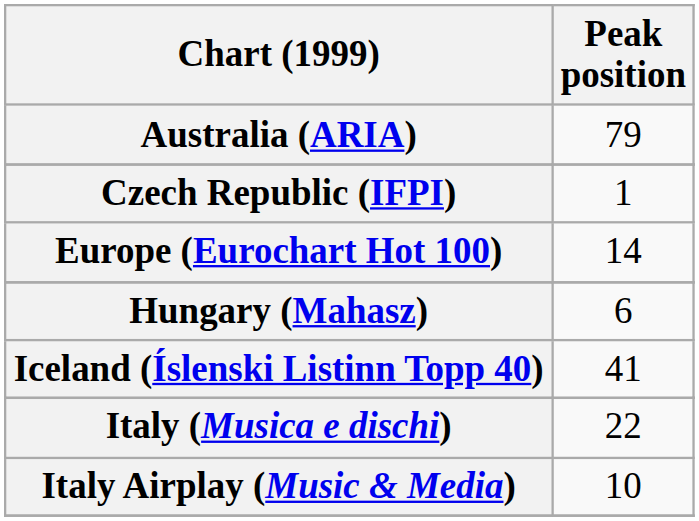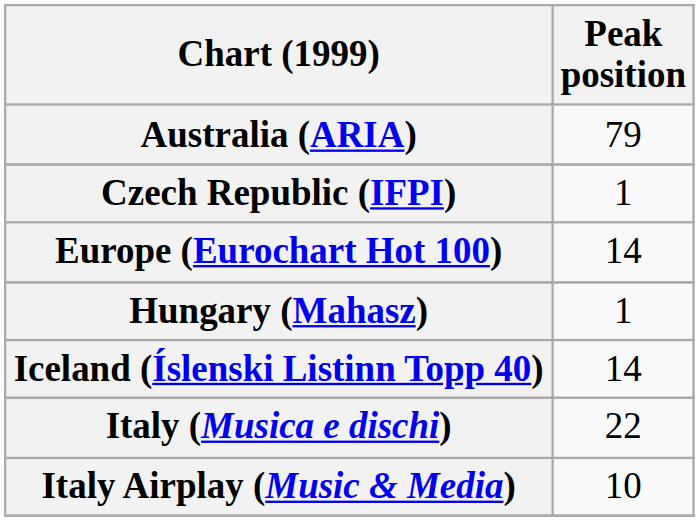 <table class="wikitable sortable plainrowheaders" style="text-align:center">
 <tr>
 <th>Chart (1999)</th>
 <th>Peak<br>position</th>
 </tr>
 <tr>
 <th scope="row">Australia (<a href='#'>ARIA</a>)</th>
 <td>79</td>
 </tr>
 <tr>
 </tr>
 <tr>
 </tr>
 <tr>
 <th scope="row">Czech Republic (<a href='#'>IFPI</a>)</th>
 <td>1</td>
 </tr>
 <tr>
 <th scope="row">Europe (<a href='#'>Eurochart Hot 100</a>)</th>
 <td>14</td>
 </tr>
 <tr>
 </tr>
 <tr>
 </tr>
 <tr>
 <th scope="row">Hungary (<a href='#'>Mahasz</a>)</th>
-<td>6</td>
+<td>1</td>
 </tr>
 <tr>
 <th scope="row">Iceland (<a href='#'>Íslenski Listinn Topp 40</a>)</th>
-<td>41</td>
+<td>14</td>
 </tr>
 <tr>
 </tr>
 <tr>
 <th scope="row">Italy (<em><a href='#'>Musica e dischi</a></em>)</th>
 <td>22</td>
 </tr>
 <tr>
 <th scope="row">Italy Airplay (<em><a href='#'>Music & Media</a></em>)</th>
 <td>10</td>
 </tr>
 <tr>
 </tr>
 <tr>
 </tr>
 <tr>
 </tr>
 <tr>
 </tr>
 <tr>
 </tr>
 <tr>
 </tr>
 <tr>
 </tr>
 </table>
